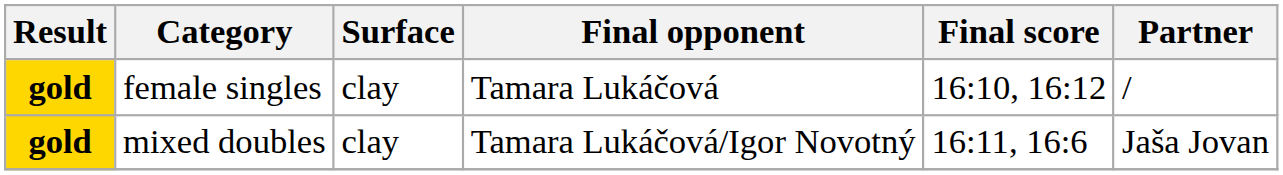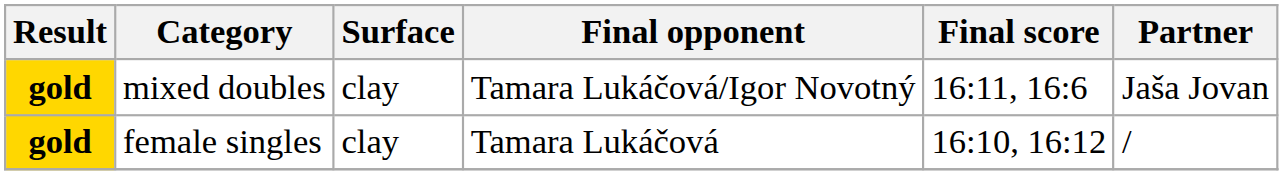 <table class=wikitable>
 <tr>
 <th>Result</th>
 <th>Category</th>
 <th>Surface</th>
 <th>Final opponent</th>
 <th>Final score</th>
 <th>Partner</th>
 </tr>
 <tr bgcolor=white>
 <th style="background:gold;"><strong>gold</strong></th>
+<td>mixed doubles</td>
+<td>clay</td>
+<td> Tamara Lukáčová/Igor Novotný</td>
+<td>16:11, 16:6</td>
+<td> Jaša Jovan</td>
+</tr>
+<tr bgcolor=white>
+<th style="background:gold;"><strong>gold</strong></th>
 <td>female singles</td>
 <td>clay</td>
 <td> Tamara Lukáčová</td>
 <td>16:10, 16:12</td>
 <td>/</td>
 </tr>
-<tr bgcolor=white>
-<th style="background:gold;"><strong>gold</strong></th>
-<td>mixed doubles</td>
-<td>clay</td>
-<td> Tamara Lukáčová/Igor Novotný</td>
-<td>16:11, 16:6</td>
-<td> Jaša Jovan</td>
-</tr>
 <tr bgcolor=moccasin>
 </tr>
 </table>
